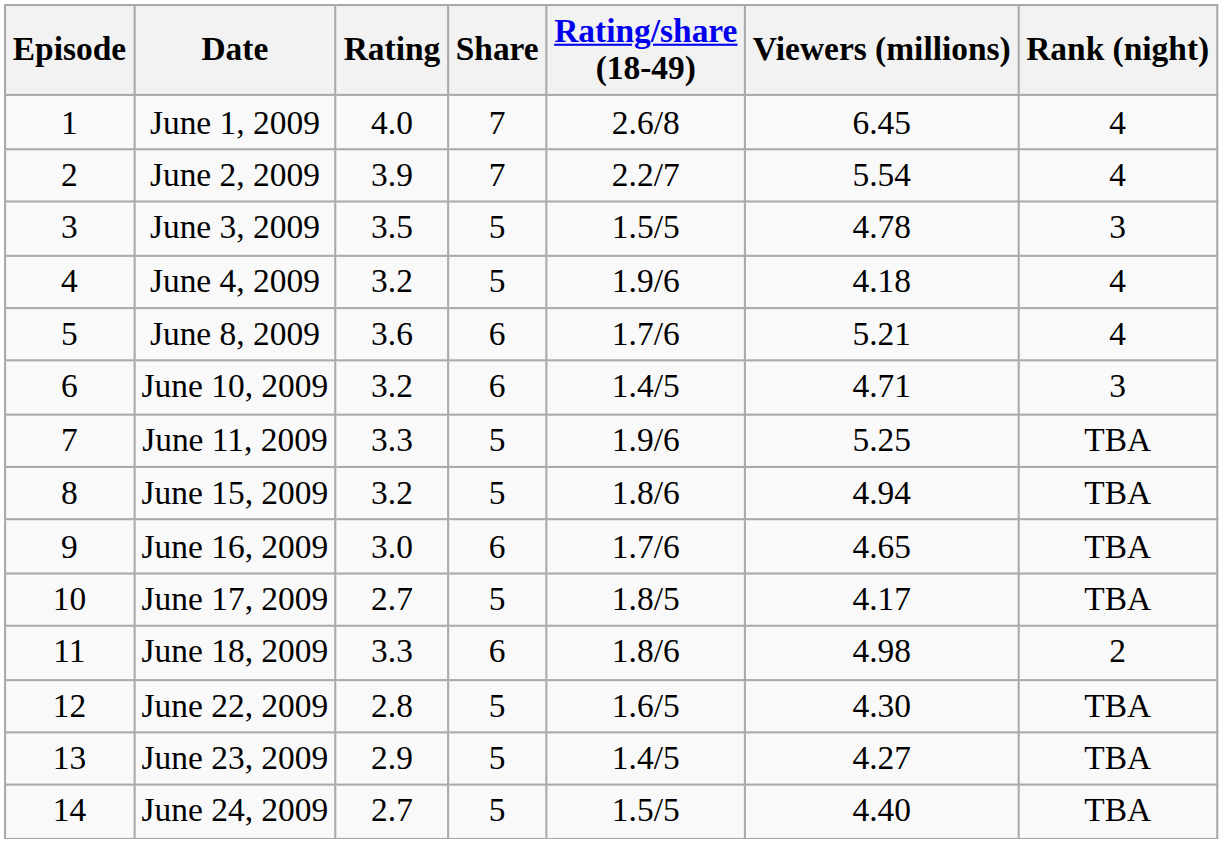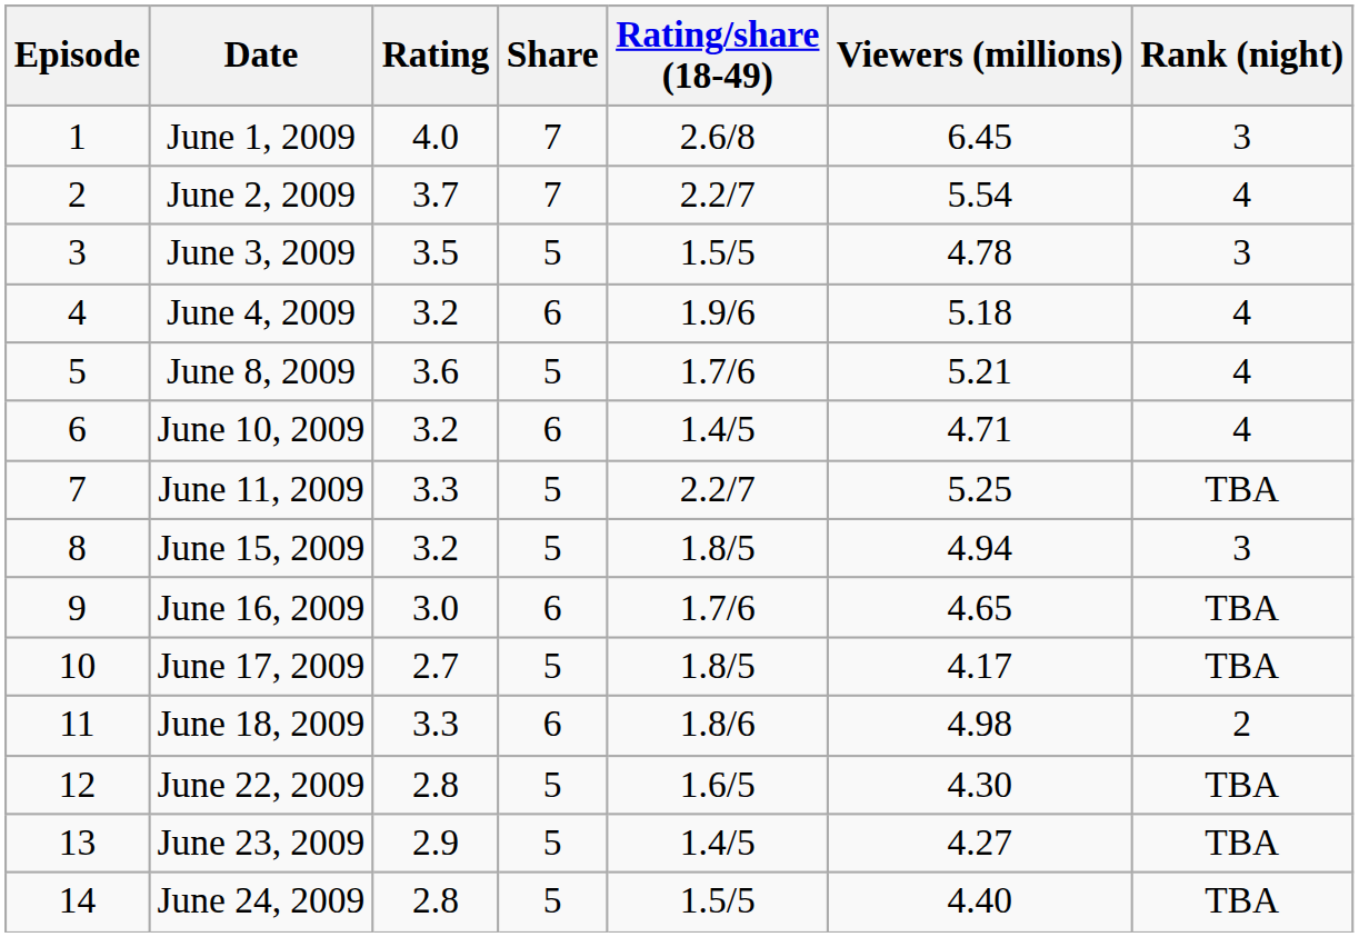 <table class="wikitable sortable" style="text-align:center">
 <tr>
 <th>Episode</th>
 <th>Date</th>
 <th>Rating</th>
 <th>Share</th>
 <th><a href='#'>Rating/share</a><br>(18-49)</th>
 <th>Viewers (millions)</th>
 <th>Rank (night)</th>
 </tr>
 <tr>
 <td>1</td>
 <td>June 1, 2009</td>
 <td>4.0</td>
 <td>7</td>
 <td>2.6/8</td>
 <td>6.45</td>
-<td>4</td>
+<td>3</td>
 </tr>
 <tr>
 <td>2</td>
 <td>June 2, 2009</td>
-<td>3.9</td>
+<td>3.7</td>
 <td>7</td>
 <td>2.2/7</td>
 <td>5.54</td>
 <td>4</td>
 </tr>
 <tr>
 <td>3</td>
 <td>June 3, 2009</td>
 <td>3.5</td>
 <td>5</td>
 <td>1.5/5</td>
 <td>4.78</td>
 <td>3</td>
 </tr>
 <tr>
 <td>4</td>
 <td>June 4, 2009</td>
 <td>3.2</td>
-<td>5</td>
+<td>6</td>
 <td>1.9/6</td>
-<td>4.18</td>
+<td>5.18</td>
 <td>4</td>
 </tr>
 <tr>
 <td>5</td>
 <td>June 8, 2009</td>
 <td>3.6</td>
-<td>6</td>
+<td>5</td>
 <td>1.7/6</td>
 <td>5.21</td>
 <td>4</td>
 </tr>
 <tr>
 <td>6</td>
 <td>June 10, 2009</td>
 <td>3.2</td>
 <td>6</td>
 <td>1.4/5</td>
 <td>4.71</td>
-<td>3</td>
+<td>4</td>
 </tr>
 <tr>
 <td>7</td>
 <td>June 11, 2009</td>
 <td>3.3</td>
 <td>5</td>
-<td>1.9/6</td>
+<td>2.2/7</td>
 <td>5.25</td>
 <td>TBA</td>
 </tr>
 <tr>
 <td>8</td>
 <td>June 15, 2009</td>
 <td>3.2</td>
 <td>5</td>
-<td>1.8/6</td>
+<td>1.8/5</td>
 <td>4.94</td>
-<td>TBA</td>
+<td>3</td>
 </tr>
 <tr>
 <td>9</td>
 <td>June 16, 2009</td>
 <td>3.0</td>
 <td>6</td>
 <td>1.7/6</td>
 <td>4.65</td>
 <td>TBA</td>
 </tr>
 <tr>
 <td>10</td>
 <td>June 17, 2009</td>
 <td>2.7</td>
 <td>5</td>
 <td>1.8/5</td>
 <td>4.17</td>
 <td>TBA</td>
 </tr>
 <tr>
 <td>11</td>
 <td>June 18, 2009</td>
 <td>3.3</td>
 <td>6</td>
 <td>1.8/6</td>
 <td>4.98</td>
 <td>2</td>
 </tr>
 <tr>
 <td>12</td>
 <td>June 22, 2009</td>
 <td>2.8</td>
 <td>5</td>
 <td>1.6/5</td>
 <td>4.30</td>
 <td>TBA</td>
 </tr>
 <tr>
 <td>13</td>
 <td>June 23, 2009</td>
 <td>2.9</td>
 <td>5</td>
 <td>1.4/5</td>
 <td>4.27</td>
 <td>TBA</td>
 </tr>
 <tr>
 <td>14</td>
 <td>June 24, 2009</td>
-<td>2.7</td>
+<td>2.8</td>
 <td>5</td>
 <td>1.5/5</td>
 <td>4.40</td>
 <td>TBA</td>
 </tr>
 </table>
